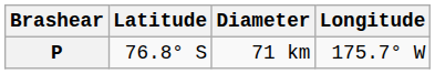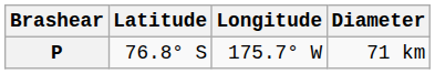 <table class="wikitable" style="text-align: right;">
 <tr>
 <th scope="col">Brashear</th>
 <th scope="col">Latitude</th>
+<th scope="col">Longitude</th>
 <th scope="col">Diameter</th>
-<th scope="col">Longitude</th>
 </tr>
 <tr>
 <th scope="row">P</th>
 <td>76.8° S</td>
+<td>175.7° W</td>
 <td>71 km</td>
-<td>175.7° W</td>
 </tr>
 </table>
